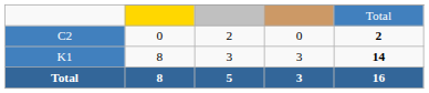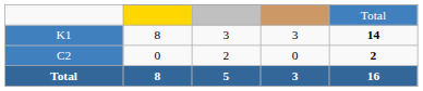 <table class="wikitable"  style="font-size:95%; text-align:center; border:gray solid 1px; width:40%;">
 <tr>
 <td rowspan="2" style="width:3%;"></td>
 </tr>
 <tr>
 <td style="width:2%;" bgcolor=gold></td>
 <td style="width:2%;" bgcolor=silver></td>
 <td style="width:2%;" bgcolor=cc9966></td>
 <td style="width:2%; background-color:#4180be; color:white;">Total</td>
 </tr>
 <tr>
+<td style="background-color:#4180be; color:white;">K1</td>
+<td>8</td>
+<td>3</td>
+<td>3</td>
+<td><strong>14</strong></td>
+</tr>
+<tr>
 <td style="background-color:#4180be; color:white;">C2</td>
 <td>0</td>
 <td>2</td>
 <td>0</td>
 <td><strong>2</strong></td>
-</tr>
-<tr>
-<td style="background-color:#4180be; color:white;">K1</td>
-<td>8</td>
-<td>3</td>
-<td>3</td>
-<td><strong>14</strong></td>
 </tr>
 <tr style="background:#369; color:white;">
 <td><strong>Total</strong></td>
 <td><strong>8</strong></td>
 <td><strong>5</strong></td>
 <td><strong>3</strong></td>
 <td><strong>16</strong></td>
 </tr>
 </table>
